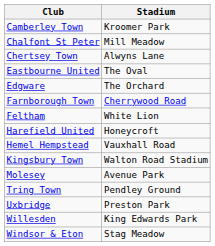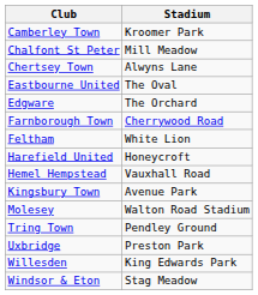 <table class="wikitable sortable">
 <tr>
 <th>Club</th>
 <th>Stadium</th>
 </tr>
 <tr>
 <td><a href='#'>Camberley Town</a></td>
 <td>Kroomer Park</td>
 </tr>
 <tr>
 <td><a href='#'>Chalfont St Peter</a></td>
 <td>Mill Meadow</td>
 </tr>
 <tr>
 <td><a href='#'>Chertsey Town</a></td>
 <td>Alwyns Lane</td>
 </tr>
 <tr>
 <td><a href='#'>Eastbourne United</a></td>
 <td>The Oval</td>
 </tr>
 <tr>
 <td><a href='#'>Edgware</a></td>
 <td>The Orchard</td>
 </tr>
 <tr>
 <td><a href='#'>Farnborough Town</a></td>
 <td><a href='#'>Cherrywood Road</a></td>
 </tr>
 <tr>
 <td><a href='#'>Feltham</a></td>
 <td>White Lion</td>
 </tr>
 <tr>
 <td><a href='#'>Harefield United</a></td>
 <td>Honeycroft</td>
 </tr>
 <tr>
 <td><a href='#'>Hemel Hempstead</a></td>
 <td>Vauxhall Road</td>
 </tr>
 <tr>
 <td><a href='#'>Kingsbury Town</a></td>
-<td>Walton Road Stadium</td>
+<td>Avenue Park</td>
 </tr>
 <tr>
 <td><a href='#'>Molesey</a></td>
-<td>Avenue Park</td>
+<td>Walton Road Stadium</td>
 </tr>
 <tr>
 <td><a href='#'>Tring Town</a></td>
 <td>Pendley Ground</td>
 </tr>
 <tr>
 <td><a href='#'>Uxbridge</a></td>
 <td>Preston Park</td>
 </tr>
 <tr>
 <td><a href='#'>Willesden</a></td>
 <td>King Edwards Park</td>
 </tr>
 <tr>
 <td><a href='#'>Windsor & Eton</a></td>
 <td>Stag Meadow</td>
 </tr>
 </table>
